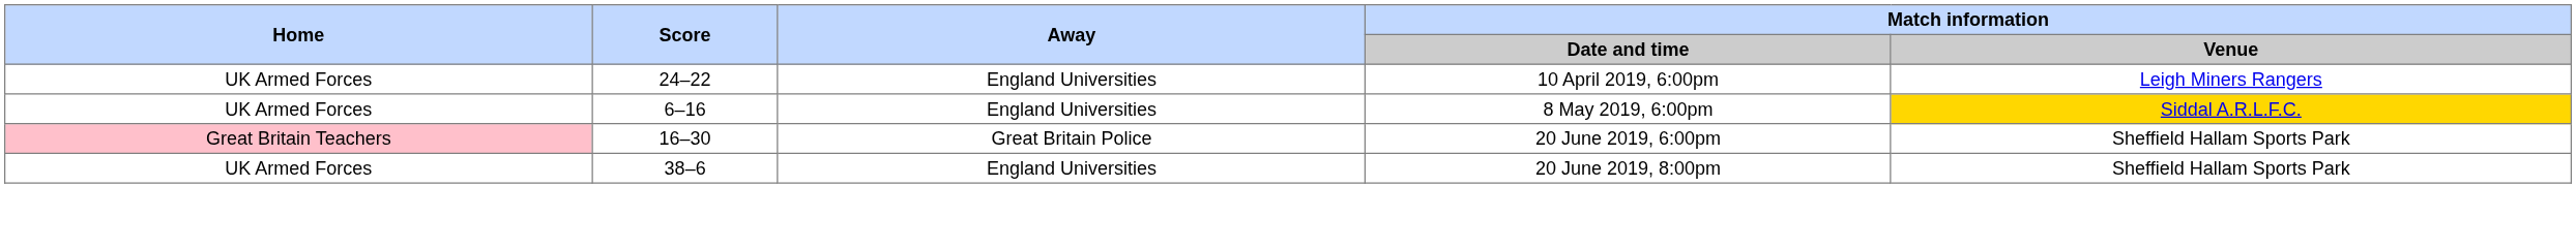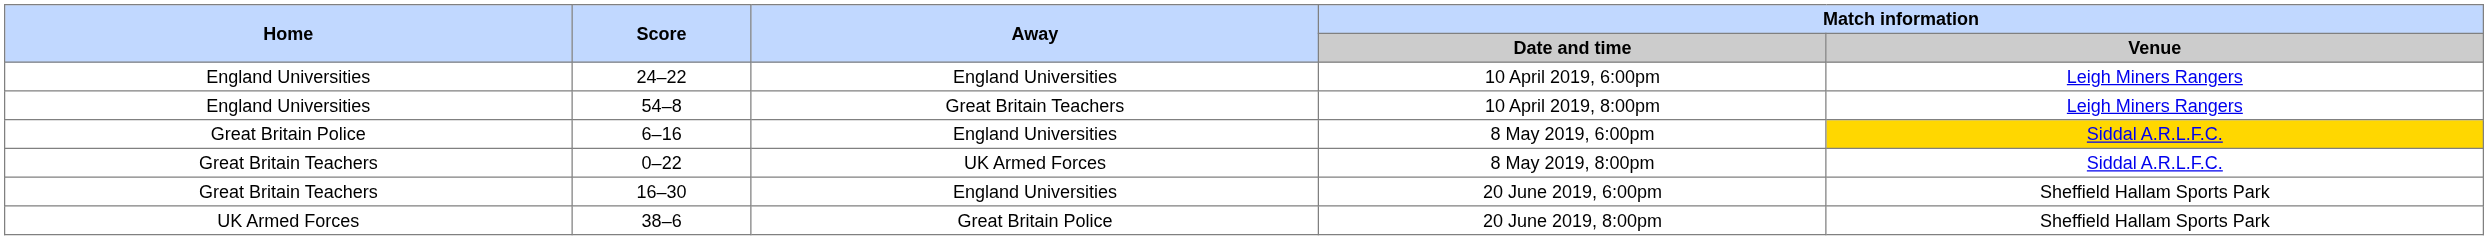 <table style="border-collapse:collapse; font-size:90%; text-align:center;" width="100%" cellspacing="0" cellpadding="3" border="1">
 <tr bgcolor="#C1D8FF">
 <th width="19%" rowspan="2">Home</th>
 <th width="6%" rowspan="2">Score</th>
 <th width="19%" rowspan="2">Away</th>
 <th colspan="2">Match information</th>
 </tr>
 <tr bgcolor="#CCCCCC">
 <th width="17%">Date and time</th>
 <th width="22%">Venue</th>
 </tr>
 <tr>
-<td>UK Armed Forces</td>
+<td>England Universities</td>
 <td>24–22</td>
 <td>England Universities</td>
 <td>10 April 2019, 6:00pm</td>
 <td><a href='#'>Leigh Miners Rangers</a></td>
 </tr>
 <tr>
-<td>UK Armed Forces</td>
+<td>England Universities</td>
+<td>54–8</td>
+<td>Great Britain Teachers</td>
+<td>10 April 2019, 8:00pm</td>
+<td><a href='#'>Leigh Miners Rangers</a></td>
+</tr>
+<tr>
+<td>Great Britain Police</td>
 <td>6–16</td>
 <td>England Universities</td>
 <td>8 May 2019, 6:00pm</td>
 <td style="background: gold;"><a href='#'>Siddal A.R.L.F.C.</a></td>
 </tr>
 <tr>
-<td style="background: pink;">Great Britain Teachers</td>
+<td>Great Britain Teachers</td>
+<td>0–22</td>
+<td>UK Armed Forces</td>
+<td>8 May 2019, 8:00pm</td>
+<td><a href='#'>Siddal A.R.L.F.C.</a></td>
+</tr>
+<tr>
+<td>Great Britain Teachers</td>
 <td>16–30</td>
-<td>Great Britain Police</td>
+<td>England Universities</td>
 <td>20 June 2019, 6:00pm</td>
 <td>Sheffield Hallam Sports Park</td>
 </tr>
 <tr>
 <td>UK Armed Forces</td>
 <td>38–6</td>
-<td>England Universities</td>
+<td>Great Britain Police</td>
 <td>20 June 2019, 8:00pm</td>
 <td>Sheffield Hallam Sports Park</td>
 </tr>
 </table>
